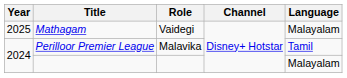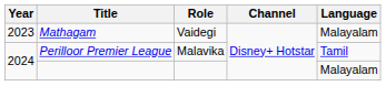 <table class=wikitable>
 <tr>
 <th>Year</th>
 <th>Title</th>
 <th>Role</th>
 <th>Channel</th>
 <th>Language</th>
 </tr>
 <tr>
-<td>2025</td>
+<td>2023</td>
 <td><em><a href='#'>Mathagam</a></em></td>
 <td>Vaidegi</td>
 <td rowspan="3"><a href='#'>Disney+ Hotstar</a></td>
 <td>Malayalam</td>
 </tr>
 <tr>
 <td rowspan="2">2024</td>
 <td><em><a href='#'>Perilloor Premier League</a></em></td>
 <td>Malavika</td>
 <td><a href='#'>Tamil</a></td>
 </tr>
 <tr>
 <td></td>
 <td></td>
 <td>Malayalam</td>
 </tr>
 </table>
